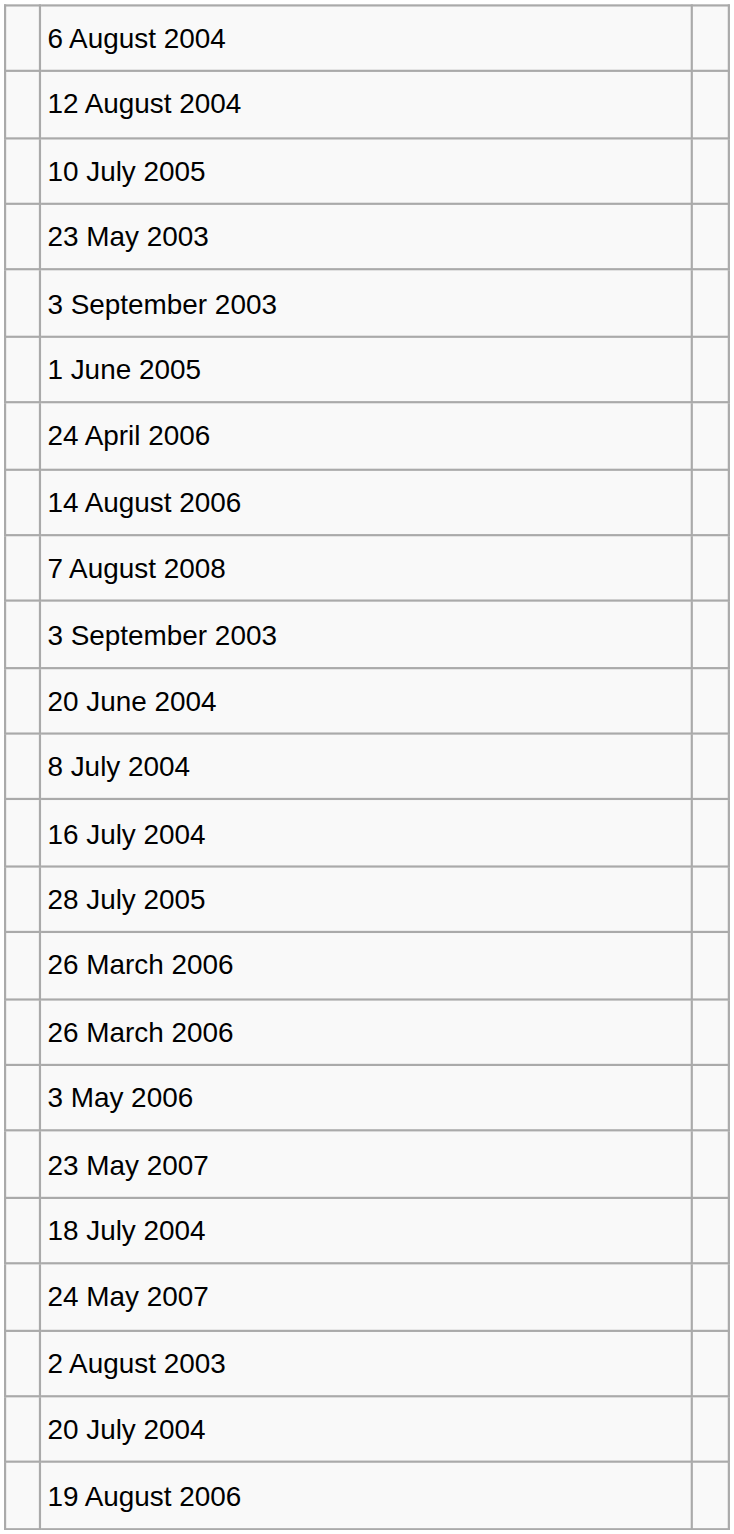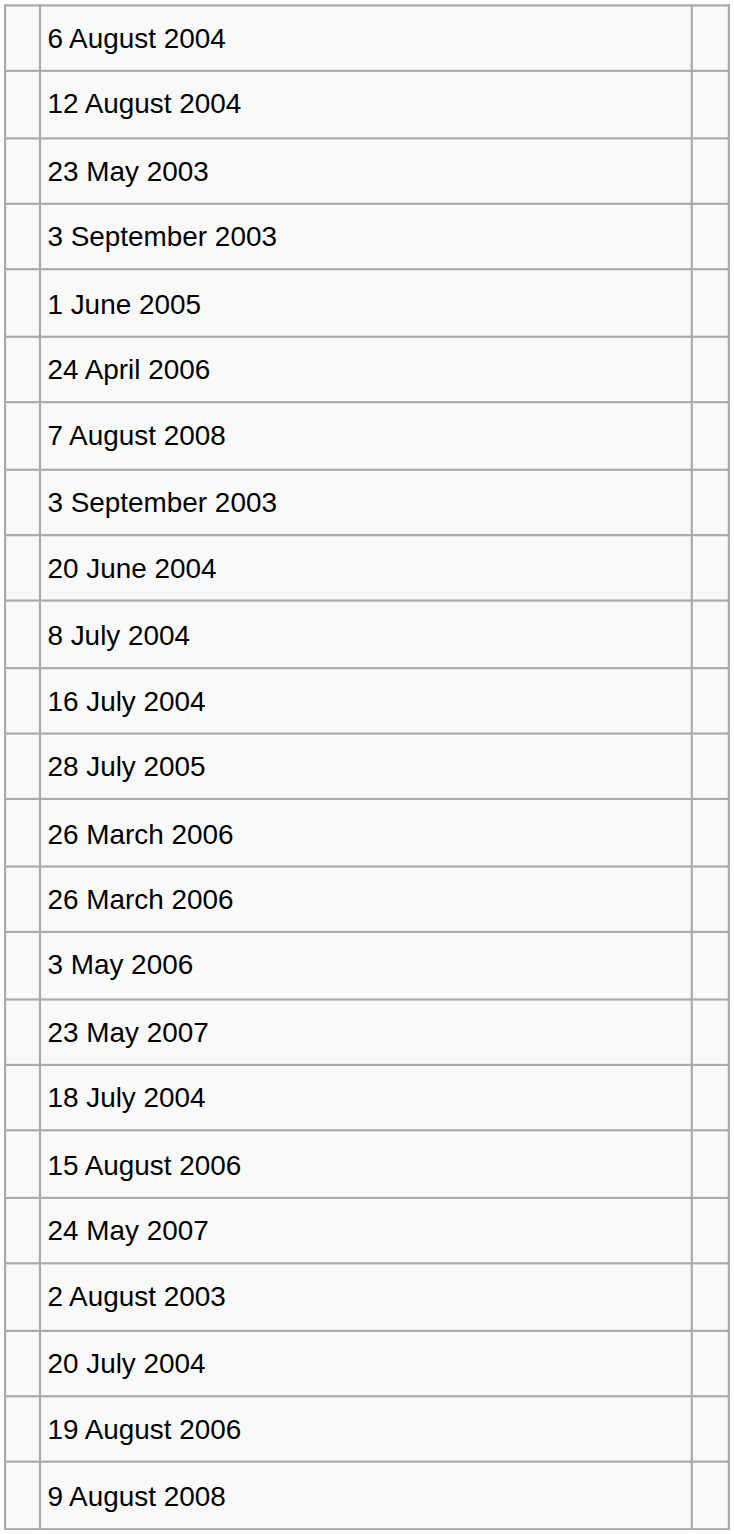 <table class="wikitable" style="font-size: 80%; float: left; width: 26em; margin-right: 1em; height: 700px">
 <tr>
 <td></td>
 <td>6 August 2004</td>
 <td></td>
 </tr>
 <tr>
 <td></td>
 <td>12 August 2004</td>
-<td></td>
-</tr>
-<tr>
-<td></td>
-<td>10 July 2005</td>
 <td></td>
 </tr>
 <tr>
 <td></td>
 <td>23 May 2003</td>
 <td></td>
 </tr>
 <tr>
 <td></td>
 <td>3 September 2003</td>
 <td></td>
 </tr>
 <tr>
 <td></td>
 <td>1 June 2005</td>
 <td></td>
 </tr>
 <tr>
 <td></td>
 <td>24 April 2006</td>
-<td></td>
-</tr>
-<tr>
-<td></td>
-<td>14 August 2006</td>
 <td></td>
 </tr>
 <tr>
 <td></td>
 <td>7 August 2008</td>
 <td></td>
 </tr>
 <tr>
 <td></td>
 <td>3 September 2003</td>
 <td></td>
 </tr>
 <tr>
 <td></td>
 <td>20 June 2004</td>
 <td></td>
 </tr>
 <tr>
 <td></td>
 <td>8 July 2004</td>
 <td></td>
 </tr>
 <tr>
 <td></td>
 <td>16 July 2004</td>
 <td></td>
 </tr>
 <tr>
 <td></td>
 <td>28 July 2005</td>
 <td></td>
 </tr>
 <tr>
 <td></td>
 <td>26 March 2006</td>
 <td></td>
 </tr>
 <tr>
 <td></td>
 <td>26 March 2006</td>
 <td></td>
 </tr>
 <tr>
 <td></td>
 <td>3 May 2006</td>
 <td></td>
 </tr>
 <tr>
 <td></td>
 <td>23 May 2007</td>
 <td></td>
 </tr>
 <tr>
 <td></td>
 <td>18 July 2004</td>
 <td></td>
 </tr>
 <tr>
 <td></td>
+<td>15 August 2006</td>
+<td></td>
+</tr>
+<tr>
+<td></td>
 <td>24 May 2007</td>
 <td></td>
 </tr>
 <tr>
 <td></td>
 <td>2 August 2003</td>
 <td></td>
 </tr>
 <tr>
 <td></td>
 <td>20 July 2004</td>
 <td></td>
 </tr>
 <tr>
 <td></td>
 <td>19 August 2006</td>
 <td></td>
 </tr>
+<tr>
+<td></td>
+<td>9 August 2008</td>
+<td></td>
+</tr>
 </table>
